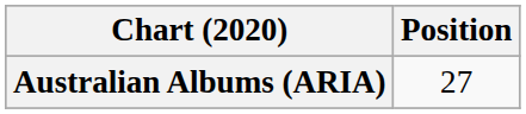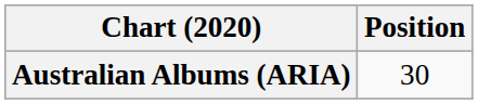 <table class="wikitable plainrowheaders" style="text-align:center">
 <tr>
 <th scope="col">Chart (2020)</th>
 <th scope="col">Position</th>
 </tr>
 <tr>
 <th scope="row">Australian Albums (ARIA)</th>
-<td>27</td>
+<td>30</td>
 </tr>
 </table>
